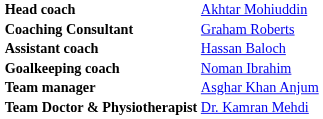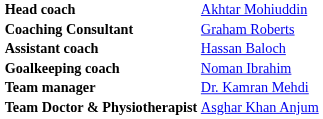 <table "style=text-align:left">
 <tr>
 <td><strong>Head coach</strong></td>
 <td> <a href='#'>Akhtar Mohiuddin</a></td>
 </tr>
 <tr>
 <td><strong>Coaching Consultant</strong></td>
 <td> <a href='#'>Graham Roberts</a></td>
 </tr>
 <tr>
 <td><strong>Assistant coach</strong></td>
 <td> <a href='#'>Hassan Baloch</a></td>
 </tr>
 <tr>
 <td><strong>Goalkeeping coach</strong></td>
 <td> <a href='#'>Noman Ibrahim</a></td>
 </tr>
 <tr>
 <td><strong>Team manager</strong></td>
-<td> <a href='#'>Asghar Khan Anjum</a></td>
+<td> <a href='#'>Dr. Kamran Mehdi</a></td>
 </tr>
 <tr>
 <td><strong> Team Doctor & Physiotherapist</strong></td>
-<td> <a href='#'>Dr. Kamran Mehdi</a></td>
+<td> <a href='#'>Asghar Khan Anjum</a></td>
 </tr>
 </table>
